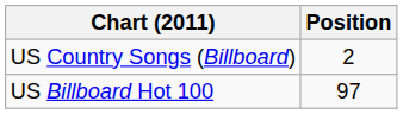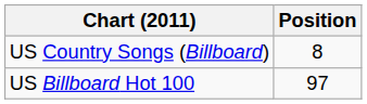 <table class="wikitable sortable">
 <tr>
 <th scope="col">Chart (2011)</th>
 <th scope="col">Position</th>
 </tr>
 <tr>
 <td>US <a href='#'>Country Songs</a> (<em><a href='#'>Billboard</a></em>)</td>
-<td align="center">2</td>
+<td align="center">8</td>
 </tr>
 <tr>
 <td>US <a href='#'><em>Billboard</em> Hot 100</a></td>
 <td align="center">97</td>
 </tr>
 </table>
